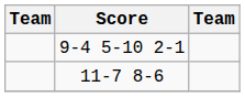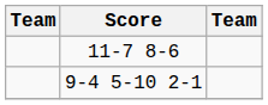 <table class=wikitable style="border:1px solid #AAAAAA;">
 <tr>
 <th>Team</th>
 <th>Score</th>
 <th>Team</th>
 </tr>
 <tr>
 <td><strong></strong></td>
-<td align="center">9-4 5-10 2-1</td>
+<td align="center">11-7 8-6</td>
 <td></td>
 </tr>
 <tr>
 <td><strong></strong></td>
-<td align="center">11-7 8-6</td>
+<td align="center">9-4 5-10 2-1</td>
 <td></td>
 </tr>
 <tr>
 </tr>
 </table>
